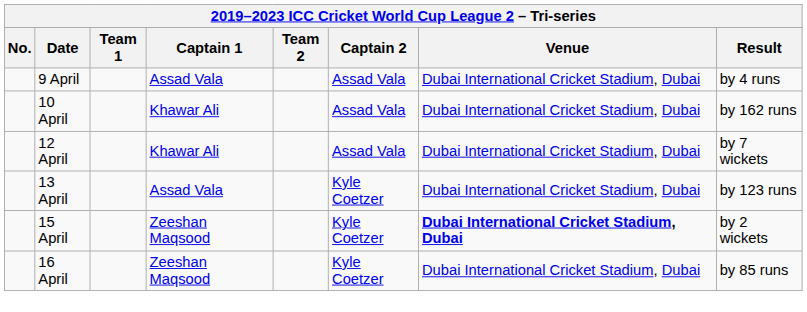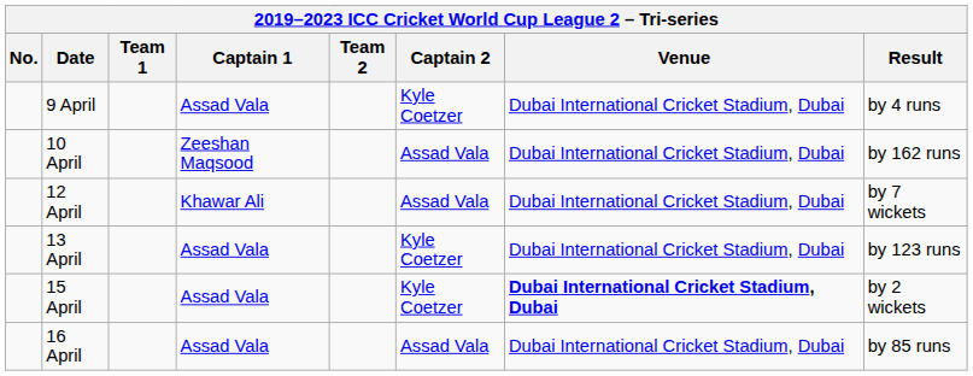 <table class="wikitable">
 <tr>
 <th colspan="9"><a href='#'>2019–2023 ICC Cricket World Cup League 2</a> – Tri-series</th>
 </tr>
 <tr>
 <th>No.</th>
 <th>Date</th>
 <th>Team 1</th>
 <th>Captain 1</th>
 <th>Team 2</th>
 <th>Captain 2</th>
 <th>Venue</th>
 <th>Result</th>
 </tr>
 <tr>
 <td></td>
 <td>9 April</td>
 <td></td>
 <td><a href='#'>Assad Vala</a></td>
 <td></td>
-<td><a href='#'>Assad Vala</a></td>
+<td><a href='#'>Kyle Coetzer</a></td>
 <td><a href='#'>Dubai International Cricket Stadium</a>, <a href='#'>Dubai</a></td>
 <td> by 4 runs</td>
 </tr>
 <tr>
 <td></td>
 <td>10 April</td>
 <td></td>
-<td><a href='#'>Khawar Ali</a></td>
+<td><a href='#'>Zeeshan Maqsood</a></td>
 <td></td>
 <td><a href='#'>Assad Vala</a></td>
 <td><a href='#'>Dubai International Cricket Stadium</a>, <a href='#'>Dubai</a></td>
 <td> by 162 runs</td>
 </tr>
 <tr>
 <td></td>
 <td>12 April</td>
 <td></td>
 <td><a href='#'>Khawar Ali</a></td>
 <td></td>
 <td><a href='#'>Assad Vala</a></td>
 <td><a href='#'>Dubai International Cricket Stadium</a>, <a href='#'>Dubai</a></td>
 <td> by 7 wickets</td>
 </tr>
 <tr>
 <td></td>
 <td>13 April</td>
 <td></td>
 <td><a href='#'>Assad Vala</a></td>
 <td></td>
 <td><a href='#'>Kyle Coetzer</a></td>
 <td><a href='#'>Dubai International Cricket Stadium</a>, <a href='#'>Dubai</a></td>
 <td> by 123 runs</td>
 </tr>
 <tr>
 <td></td>
 <td>15 April</td>
 <td></td>
-<td><a href='#'>Zeeshan Maqsood</a></td>
+<td><a href='#'>Assad Vala</a></td>
 <td></td>
 <td><a href='#'>Kyle Coetzer</a></td>
 <td><strong><a href='#'>Dubai International Cricket Stadium</a>, <a href='#'>Dubai</a></strong></td>
 <td> by 2 wickets</td>
 </tr>
 <tr>
 <td></td>
 <td>16 April</td>
 <td></td>
-<td><a href='#'>Zeeshan Maqsood</a></td>
+<td><a href='#'>Assad Vala</a></td>
 <td></td>
-<td><a href='#'>Kyle Coetzer</a></td>
+<td><a href='#'>Assad Vala</a></td>
 <td><a href='#'>Dubai International Cricket Stadium</a>, <a href='#'>Dubai</a></td>
 <td> by 85 runs</td>
 </tr>
 </table>
